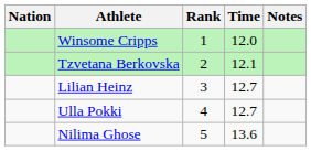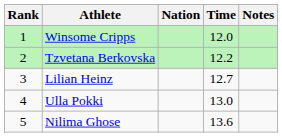 <table class="wikitable sortable" style="text-align:center">
 <tr>
+<th>Rank</th>
+<th>Athlete</th>
 <th>Nation</th>
-<th>Athlete</th>
-<th>Rank</th>
 <th>Time</th>
 <th>Notes</th>
 </tr>
 <tr bgcolor=bbf3bb>
+<td>1</td>
+<td align="left"><a href='#'>Winsome Cripps</a></td>
 <td align="left"></td>
-<td align="left"><a href='#'>Winsome Cripps</a></td>
-<td>1</td>
 <td>12.0</td>
 <td></td>
 </tr>
 <tr bgcolor=bbf3bb>
+<td>2</td>
+<td align="left"><a href='#'>Tzvetana Berkovska</a></td>
 <td align="left"></td>
-<td align="left"><a href='#'>Tzvetana Berkovska</a></td>
-<td>2</td>
-<td>12.1</td>
+<td>12.2</td>
 <td></td>
 </tr>
 <tr>
+<td>3</td>
+<td align="left"><a href='#'>Lilian Heinz</a></td>
 <td align="left"></td>
-<td align="left"><a href='#'>Lilian Heinz</a></td>
-<td>3</td>
 <td>12.7</td>
 <td></td>
 </tr>
 <tr>
+<td>4</td>
+<td align="left"><a href='#'>Ulla Pokki</a></td>
 <td align="left"></td>
-<td align="left"><a href='#'>Ulla Pokki</a></td>
-<td>4</td>
-<td>12.7</td>
+<td>13.0</td>
 <td></td>
 </tr>
 <tr>
+<td>5</td>
+<td align="left"><a href='#'>Nilima Ghose</a></td>
 <td align="left"></td>
-<td align="left"><a href='#'>Nilima Ghose</a></td>
-<td>5</td>
 <td>13.6</td>
 <td></td>
 </tr>
 </table>
